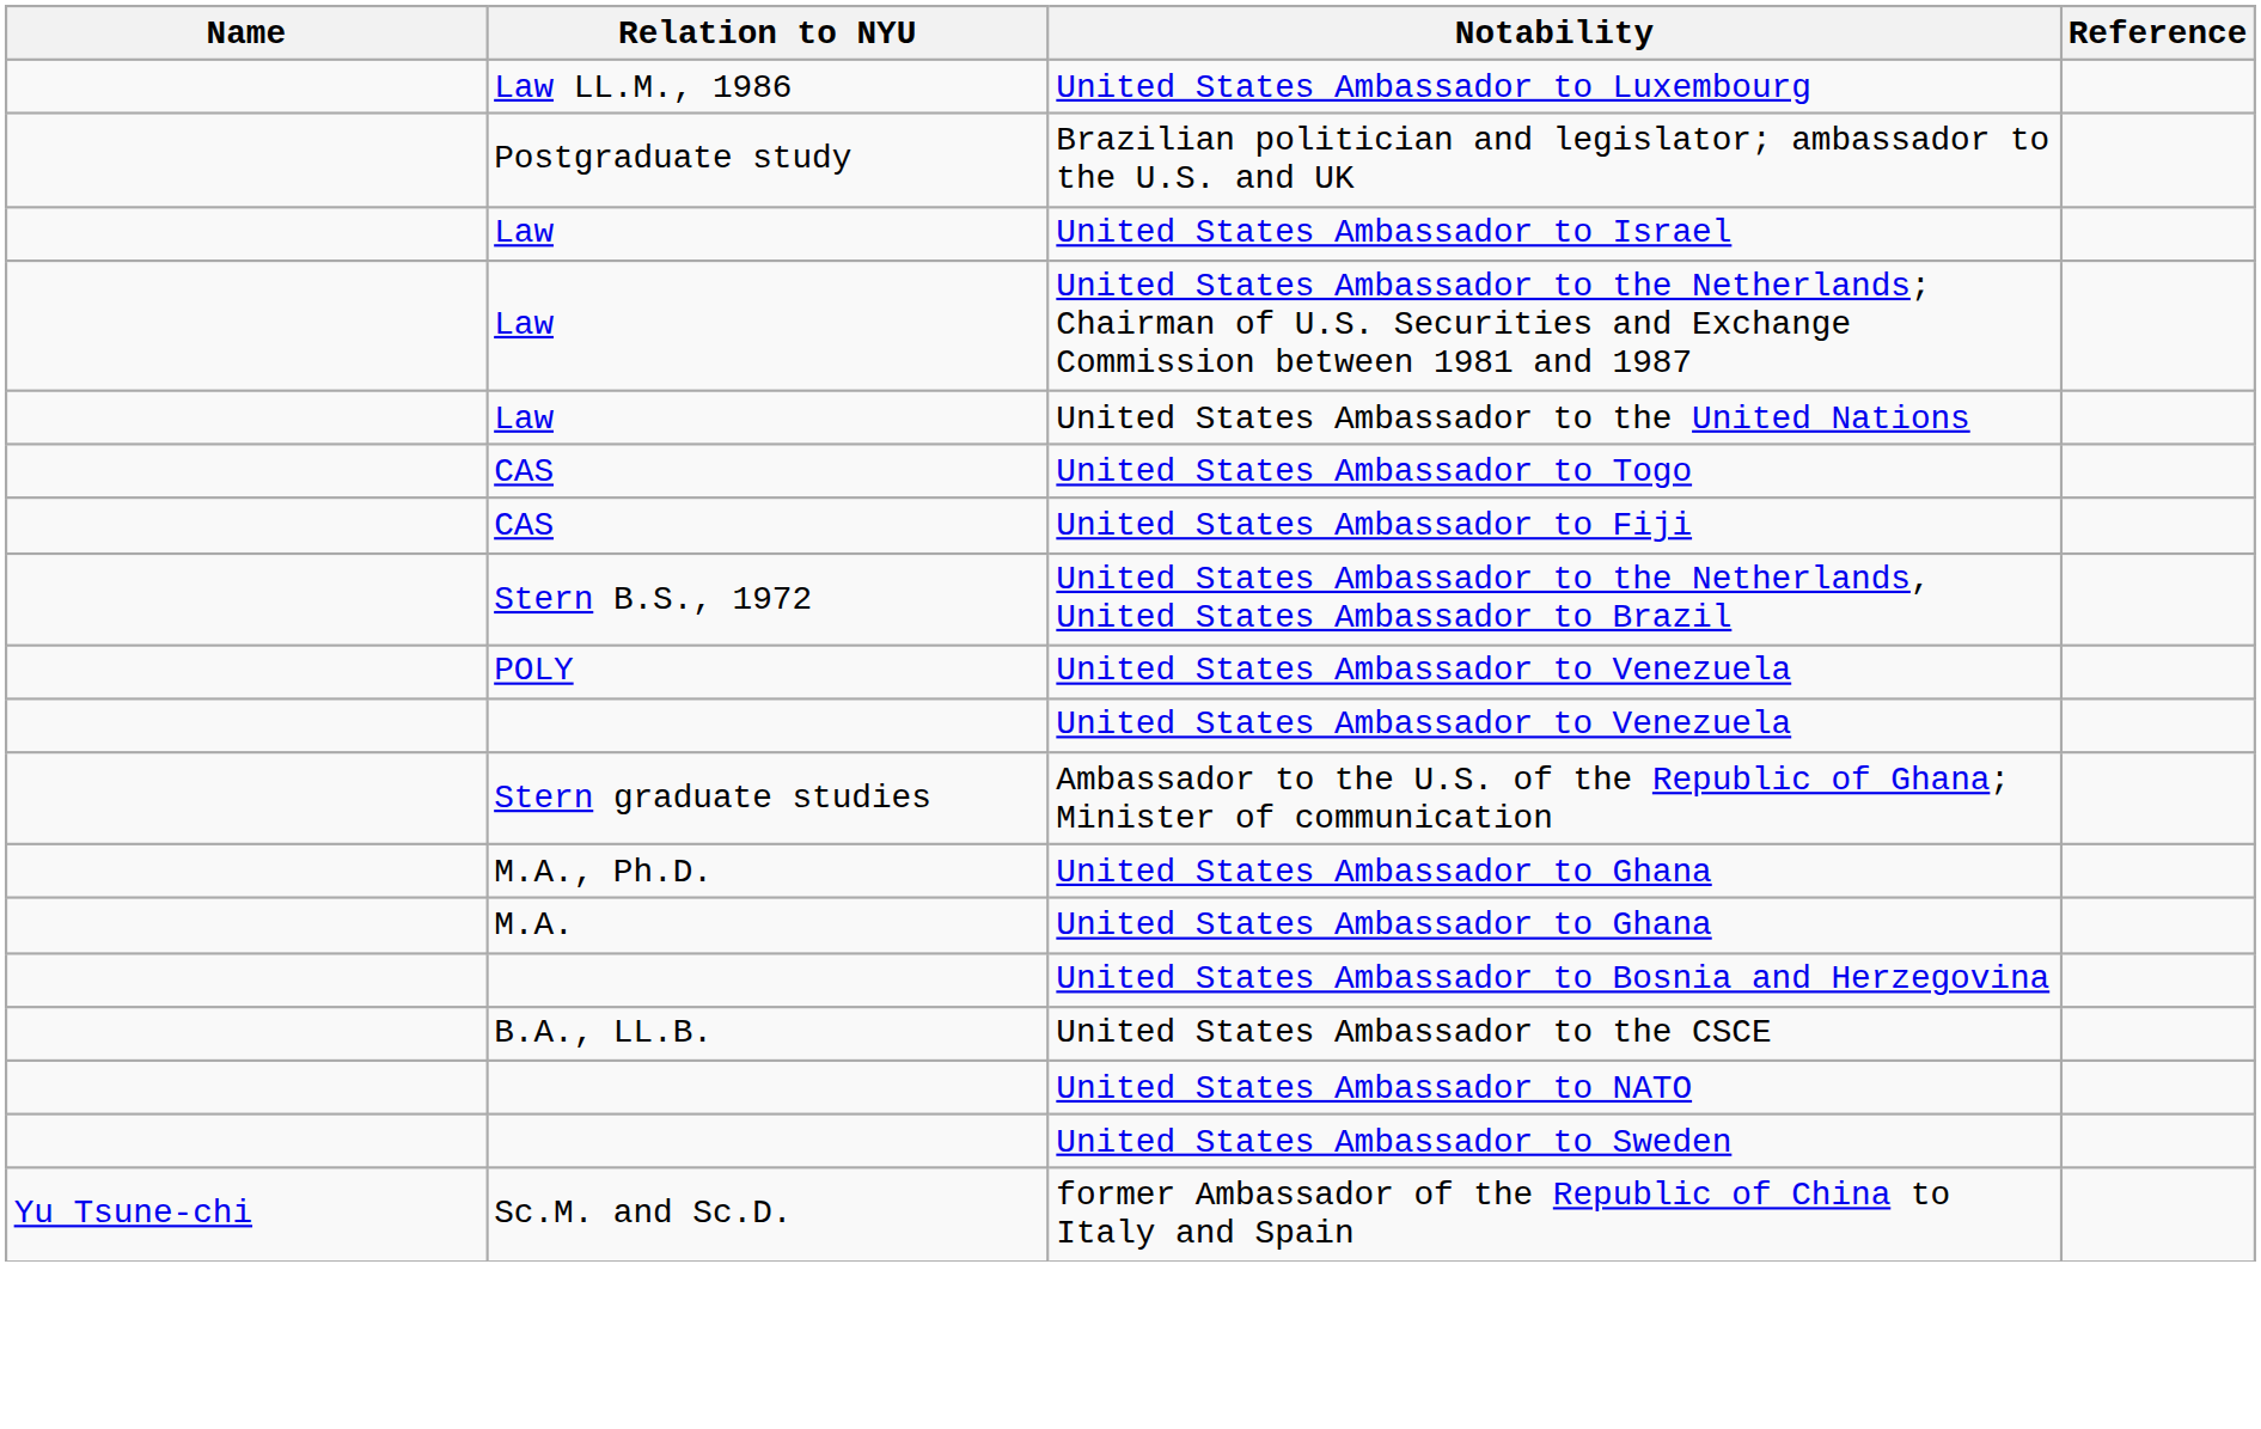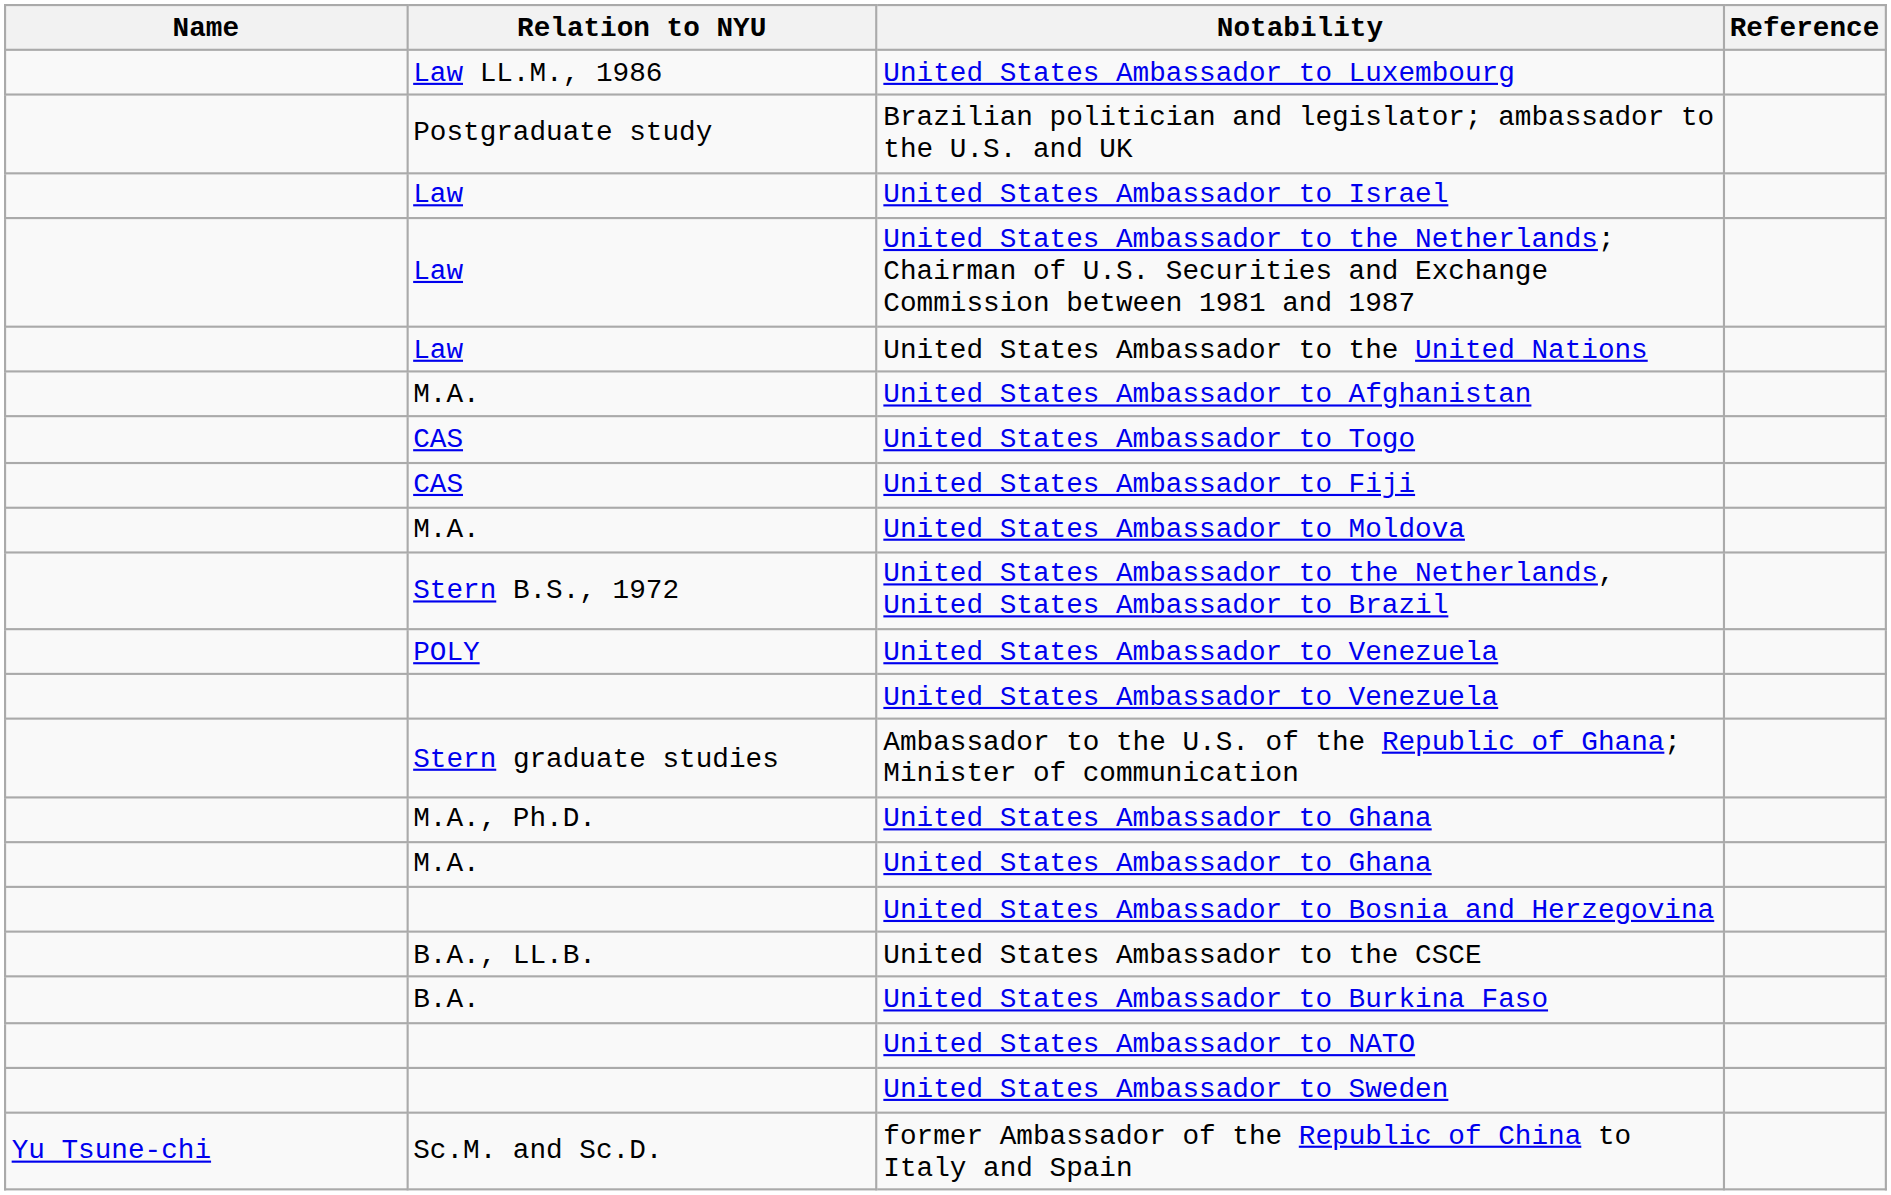 <table class="wikitable sortable" style="width:100%">
 <tr>
 <th style="width:*;">Name</th>
 <th style="width:25%;">Relation to NYU</th>
 <th style="width:45%;">Notability</th>
 <th style="width:5%;" class="unsortable">Reference</th>
 </tr>
 <tr>
 <td></td>
 <td><a href='#'>Law</a> LL.M., 1986</td>
 <td><a href='#'>United States Ambassador to Luxembourg</a></td>
 <td style="text-align:center;"></td>
 </tr>
 <tr>
 <td></td>
 <td>Postgraduate study</td>
 <td>Brazilian politician and legislator; ambassador to the U.S. and UK</td>
 <td style="text-align:center;"></td>
 </tr>
 <tr>
 <td></td>
 <td><a href='#'>Law</a></td>
 <td><a href='#'>United States Ambassador to Israel</a></td>
 <td style="text-align:center;"></td>
 </tr>
 <tr>
 <td></td>
 <td><a href='#'>Law</a></td>
 <td><a href='#'>United States Ambassador to the Netherlands</a>; Chairman of U.S. Securities and Exchange Commission between 1981 and 1987</td>
 <td style="text-align:center;"></td>
 </tr>
 <tr>
 <td></td>
 <td><a href='#'>Law</a></td>
 <td>United States Ambassador to the <a href='#'>United Nations</a></td>
 <td style="text-align:center;"></td>
 </tr>
 <tr>
 <td></td>
+<td>M.A.</td>
+<td><a href='#'>United States Ambassador to Afghanistan</a></td>
+<td style="text-align:center;"></td>
+</tr>
+<tr>
+<td></td>
 <td><a href='#'>CAS</a></td>
 <td><a href='#'>United States Ambassador to Togo</a></td>
 <td style="text-align:center;"></td>
 </tr>
 <tr>
 <td></td>
 <td><a href='#'>CAS</a></td>
 <td><a href='#'>United States Ambassador to Fiji</a></td>
+<td style="text-align:center;"></td>
+</tr>
+<tr>
+<td></td>
+<td>M.A.</td>
+<td><a href='#'>United States Ambassador to Moldova</a></td>
 <td style="text-align:center;"></td>
 </tr>
 <tr>
 <td></td>
 <td><a href='#'>Stern</a> B.S., 1972</td>
 <td><a href='#'>United States Ambassador to the Netherlands</a>, <a href='#'>United States Ambassador to Brazil</a></td>
 <td style="text-align:center;"></td>
 </tr>
 <tr>
 <td></td>
 <td><a href='#'>POLY</a></td>
 <td><a href='#'>United States Ambassador to Venezuela</a></td>
 <td style="text-align:center;"></td>
 </tr>
 <tr>
 <td></td>
 <td></td>
 <td><a href='#'>United States Ambassador to Venezuela</a></td>
 <td style="text-align:center;"></td>
 </tr>
 <tr>
 <td></td>
 <td><a href='#'>Stern</a> graduate studies</td>
 <td>Ambassador to the U.S. of the <a href='#'>Republic of Ghana</a>; Minister of communication</td>
 <td style="text-align:center;"></td>
 </tr>
 <tr>
 <td></td>
 <td>M.A., Ph.D.</td>
 <td><a href='#'>United States Ambassador to Ghana</a></td>
 <td style="text-align:center;"></td>
 </tr>
 <tr>
 <td></td>
 <td>M.A.</td>
 <td><a href='#'>United States Ambassador to Ghana</a></td>
 <td style="text-align:center;"></td>
 </tr>
 <tr>
 <td></td>
 <td></td>
 <td><a href='#'>United States Ambassador to Bosnia and Herzegovina</a></td>
 <td style="text-align:center;"></td>
 </tr>
 <tr>
 <td></td>
 <td>B.A., LL.B.</td>
 <td>United States Ambassador to the CSCE</td>
 <td style="text-align:center;"></td>
 </tr>
 <tr>
 <td></td>
+<td>B.A.</td>
+<td><a href='#'>United States Ambassador to Burkina Faso</a></td>
+<td style="text-align:center;"></td>
+</tr>
+<tr>
+<td></td>
 <td></td>
 <td><a href='#'>United States Ambassador to NATO</a></td>
 <td style="text-align:center;"></td>
 </tr>
 <tr>
 <td></td>
 <td></td>
 <td><a href='#'>United States Ambassador to Sweden</a></td>
 <td style="text-align:center;"></td>
 </tr>
 <tr>
 <td><a href='#'>Yu Tsune-chi</a></td>
 <td>Sc.M. and Sc.D.</td>
 <td>former Ambassador of the <a href='#'>Republic of China</a> to Italy and Spain</td>
 <td style="text-align:center;"></td>
 </tr>
 </table>
